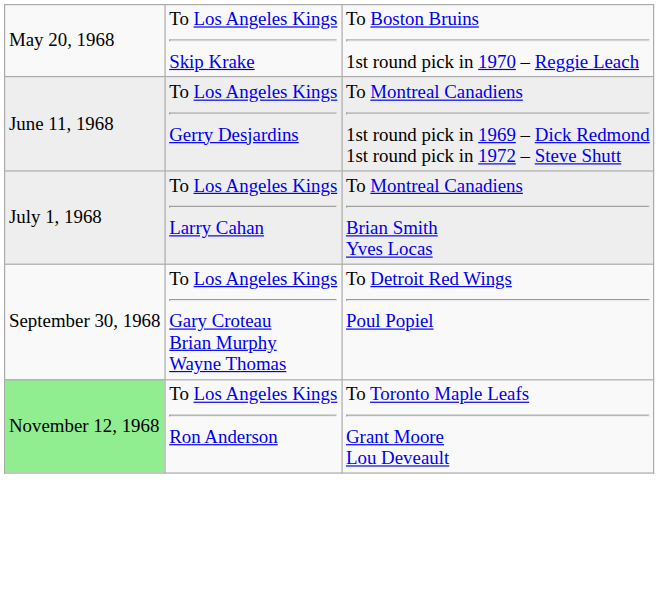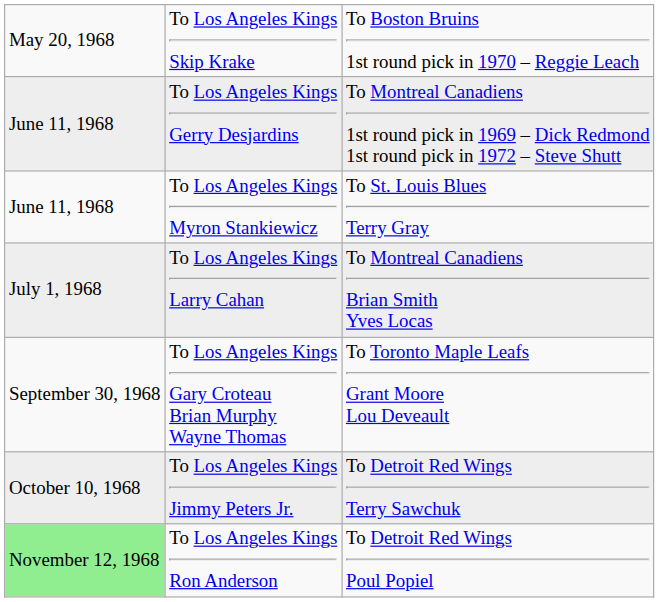 <table class="wikitable">
 <tr>
 <td>May 20, 1968</td>
 <td valign="top">To <a href='#'>Los Angeles Kings</a><hr><a href='#'>Skip Krake</a></td>
 <td valign="top">To <a href='#'>Boston Bruins</a><hr>1st round pick in <a href='#'>1970</a> – <a href='#'>Reggie Leach</a></td>
 </tr>
 <tr style="background:#eee;">
 <td>June 11, 1968</td>
 <td valign="top">To <a href='#'>Los Angeles Kings</a><hr><a href='#'>Gerry Desjardins</a></td>
 <td valign="top">To <a href='#'>Montreal Canadiens</a><hr>1st round pick in <a href='#'>1969</a> – <a href='#'>Dick Redmond</a> <br> 1st round pick in <a href='#'>1972</a> – <a href='#'>Steve Shutt</a></td>
 </tr>
+<tr>
+<td>June 11, 1968</td>
+<td valign="top">To <a href='#'>Los Angeles Kings</a><hr><a href='#'>Myron Stankiewicz</a></td>
+<td valign="top">To <a href='#'>St. Louis Blues</a><hr><a href='#'>Terry Gray</a></td>
+</tr>
 <tr style="background:#eee;">
 <td>July 1, 1968</td>
 <td valign="top">To <a href='#'>Los Angeles Kings</a><hr><a href='#'>Larry Cahan</a></td>
 <td valign="top">To <a href='#'>Montreal Canadiens</a><hr><a href='#'>Brian Smith</a> <br> <a href='#'>Yves Locas</a></td>
 </tr>
 <tr>
 <td>September 30, 1968</td>
 <td valign="top">To <a href='#'>Los Angeles Kings</a><hr><a href='#'>Gary Croteau</a> <br> <a href='#'>Brian Murphy</a> <br> <a href='#'>Wayne Thomas</a></td>
-<td valign="top">To <a href='#'>Detroit Red Wings</a><hr><a href='#'>Poul Popiel</a></td>
+<td valign="top">To <a href='#'>Toronto Maple Leafs</a><hr><a href='#'>Grant Moore</a> <br> <a href='#'>Lou Deveault</a></td>
+</tr>
+<tr style="background:#eee;">
+<td>October 10, 1968</td>
+<td valign="top">To <a href='#'>Los Angeles Kings</a><hr><a href='#'>Jimmy Peters Jr.</a></td>
+<td valign="top">To <a href='#'>Detroit Red Wings</a><hr><a href='#'>Terry Sawchuk</a></td>
 </tr>
 <tr>
 <td style="background: lightgreen;">November 12, 1968</td>
 <td valign="top">To <a href='#'>Los Angeles Kings</a><hr><a href='#'>Ron Anderson</a></td>
-<td valign="top">To <a href='#'>Toronto Maple Leafs</a><hr><a href='#'>Grant Moore</a> <br> <a href='#'>Lou Deveault</a></td>
+<td valign="top">To <a href='#'>Detroit Red Wings</a><hr><a href='#'>Poul Popiel</a></td>
 </tr>
 </table>
